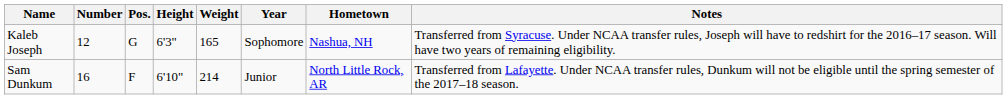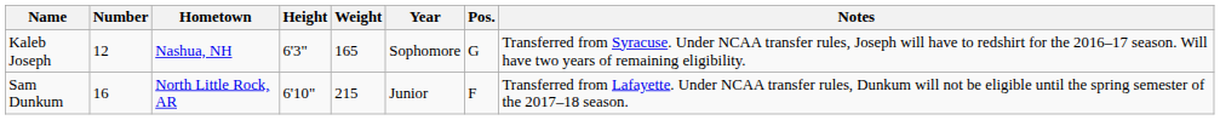 <table class="wikitable sortable" border="1">
 <tr>
 <th>Name</th>
 <th>Number</th>
-<th>Pos.</th>
+<th>Hometown</th>
 <th>Height</th>
 <th>Weight</th>
 <th>Year</th>
-<th>Hometown</th>
+<th>Pos.</th>
 <th class="unsortable">Notes</th>
 </tr>
 <tr>
 <td sortname>Kaleb Joseph</td>
 <td>12</td>
-<td>G</td>
+<td><a href='#'>Nashua, NH</a></td>
 <td>6'3"</td>
 <td>165</td>
 <td>Sophomore</td>
-<td><a href='#'>Nashua, NH</a></td>
+<td>G</td>
 <td>Transferred from <a href='#'>Syracuse</a>. Under NCAA transfer rules, Joseph will have to redshirt for the 2016–17 season. Will have two years of remaining eligibility.</td>
 </tr>
 <tr>
 <td sortname>Sam Dunkum</td>
 <td>16</td>
+<td><a href='#'>North Little Rock, AR</a></td>
+<td>6'10"</td>
+<td>215</td>
+<td>Junior</td>
 <td>F</td>
-<td>6'10"</td>
-<td>214</td>
-<td>Junior</td>
-<td><a href='#'>North Little Rock, AR</a></td>
 <td>Transferred from <a href='#'>Lafayette</a>. Under NCAA transfer rules, Dunkum will not be eligible until the spring semester of the 2017–18 season.</td>
 </tr>
 </table>
